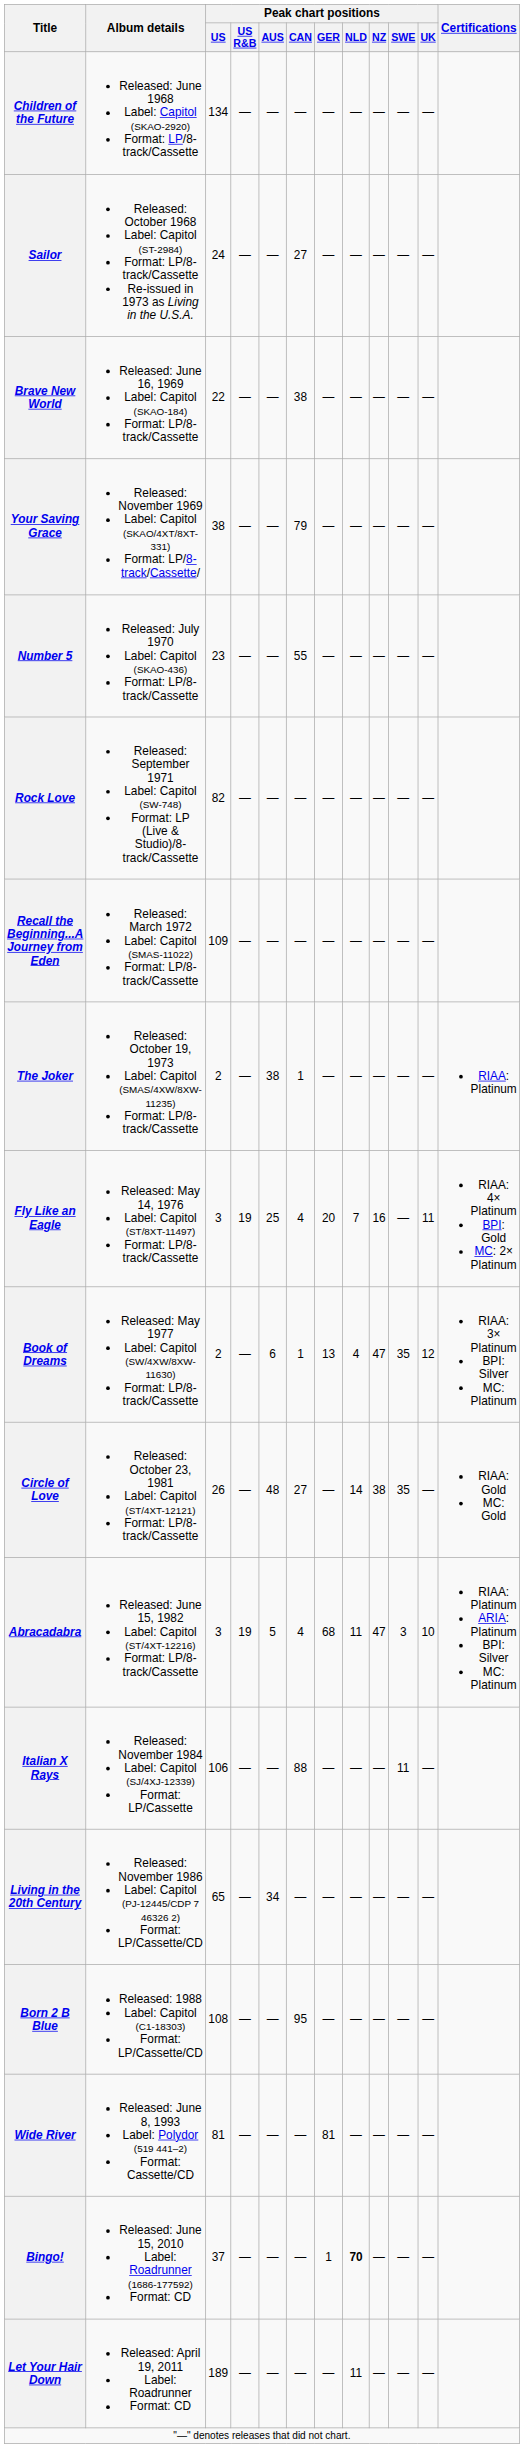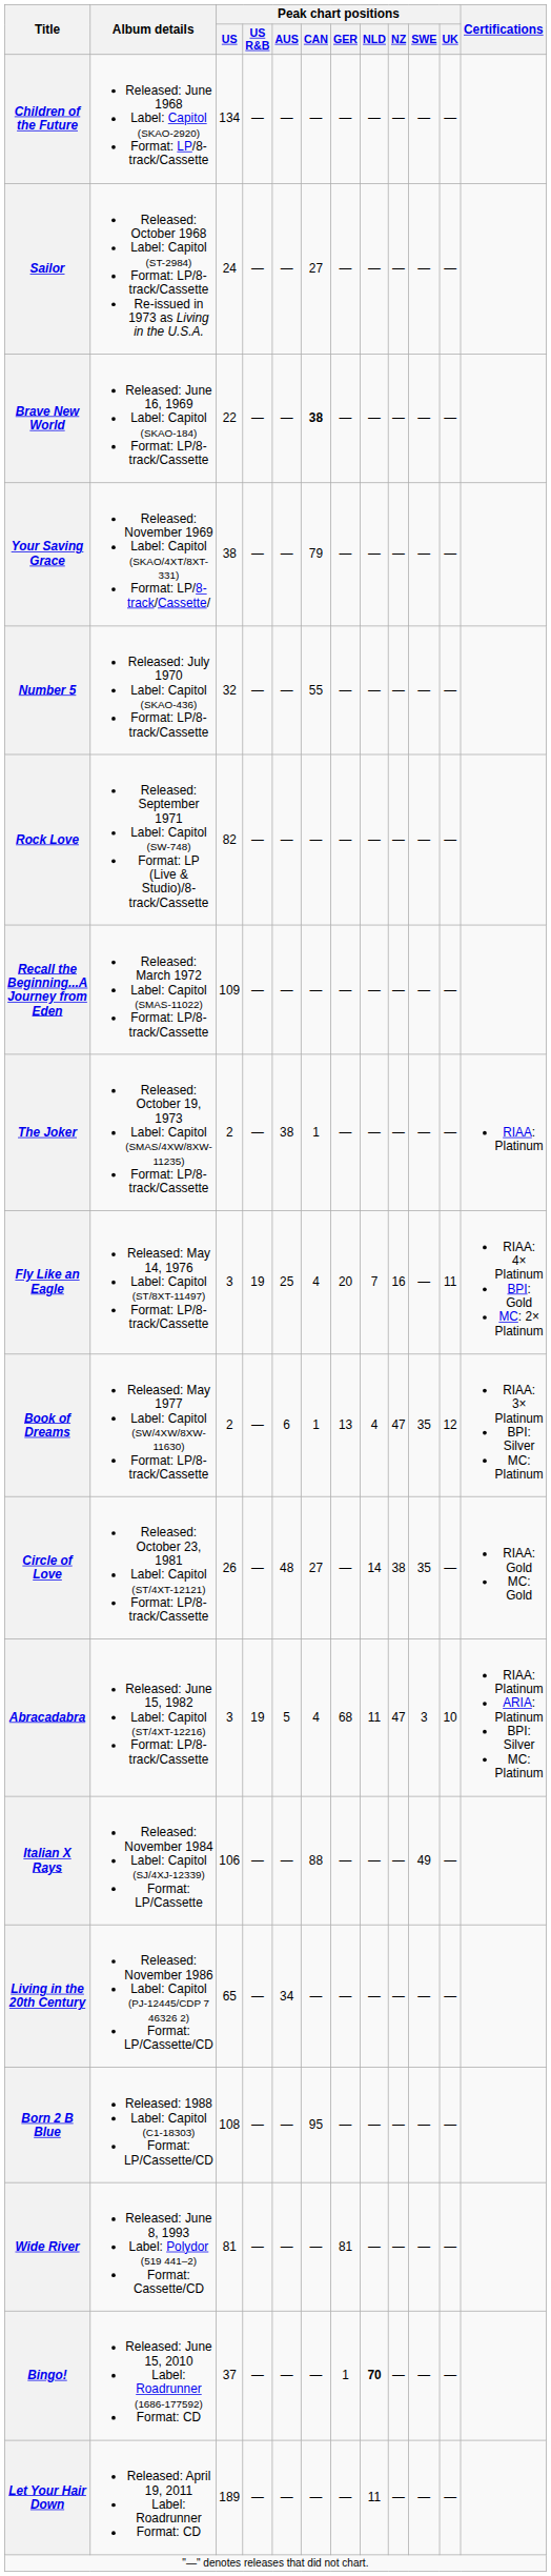 <table class="wikitable plainrowheaders" style="text-align:center;">
 <tr>
 <th rowspan="2">Title</th>
 <th rowspan="2">Album details</th>
 <th colspan="9">Peak chart positions</th>
 <th rowspan="2"><a href='#'>Certifications</a></th>
 </tr>
 <tr>
 <th style="width:3em;font-size:90%;"><a href='#'>US</a><br></th>
 <th style="width:3em;font-size:90%;"><a href='#'>US<br>R&B</a><br></th>
 <th style="width:3em;font-size:90%;"><a href='#'>AUS</a><br></th>
 <th style="width:3em;font-size:90%;"><a href='#'>CAN</a><br></th>
 <th style="width:3em;font-size:90%;"><a href='#'>GER</a><br></th>
 <th style="width:3em;font-size:90%;"><a href='#'>NLD</a><br></th>
 <th style="width:3em;font-size:90%;"><a href='#'>NZ</a><br></th>
 <th style="width:3em;font-size:90%;"><a href='#'>SWE</a><br></th>
 <th style="width:3em;font-size:90%;"><a href='#'>UK</a><br></th>
 </tr>
 <tr>
 <th scope="row"><em><a href='#'>Children of the Future</a></em></th>
 <td><br><ul><li>Released: June 1968</li><li>Label: <a href='#'>Capitol</a> <small>(SKAO-2920)</small></li><li>Format: <a href='#'>LP</a>/8-track/Cassette</li></ul></td>
 <td>134</td>
 <td>—</td>
 <td>—</td>
 <td>—</td>
 <td>—</td>
 <td>—</td>
 <td>—</td>
 <td>—</td>
 <td>—</td>
 <td></td>
 </tr>
 <tr>
 <th scope="row"><em><a href='#'>Sailor</a></em></th>
 <td><br><ul><li>Released: October 1968</li><li>Label: Capitol <small>(ST-2984)</small></li><li>Format: LP/8-track/Cassette</li><li>Re-issued in 1973 as <em>Living in the U.S.A.</em></li></ul></td>
 <td>24</td>
 <td>—</td>
 <td>—</td>
 <td>27</td>
 <td>—</td>
 <td>—</td>
 <td>—</td>
 <td>—</td>
 <td>—</td>
 <td></td>
 </tr>
 <tr>
 <th scope="row"><em><a href='#'>Brave New World</a></em></th>
 <td><br><ul><li>Released: June 16, 1969</li><li>Label: Capitol <small>(SKAO-184)</small></li><li>Format: LP/8-track/Cassette</li></ul></td>
 <td>22</td>
 <td>—</td>
 <td>—</td>
-<td>38</td>
+<td><strong>38</strong></td>
 <td>—</td>
 <td>—</td>
 <td>—</td>
 <td>—</td>
 <td>—</td>
 <td></td>
 </tr>
 <tr>
 <th scope="row"><em><a href='#'>Your Saving Grace</a></em></th>
 <td><br><ul><li>Released: November 1969</li><li>Label: Capitol <small>(SKAO/4XT/8XT-331)</small></li><li>Format: LP/<a href='#'>8-track</a>/<a href='#'>Cassette</a>/</li></ul></td>
 <td>38</td>
 <td>—</td>
 <td>—</td>
 <td>79</td>
 <td>—</td>
 <td>—</td>
 <td>—</td>
 <td>—</td>
 <td>—</td>
 <td></td>
 </tr>
 <tr>
 <th scope="row"><em><a href='#'>Number 5</a></em></th>
 <td><br><ul><li>Released: July 1970</li><li>Label: Capitol <small>(SKAO-436)</small></li><li>Format: LP/8-track/Cassette</li></ul></td>
-<td>23</td>
+<td>32</td>
 <td>—</td>
 <td>—</td>
 <td>55</td>
 <td>—</td>
 <td>—</td>
 <td>—</td>
 <td>—</td>
 <td>—</td>
 <td></td>
 </tr>
 <tr>
 <th scope="row"><em><a href='#'>Rock Love</a></em></th>
 <td><br><ul><li>Released: September 1971</li><li>Label: Capitol <small>(SW-748)</small></li><li>Format: LP (Live & Studio)/8-track/Cassette</li></ul></td>
 <td>82</td>
 <td>—</td>
 <td>—</td>
 <td>—</td>
 <td>—</td>
 <td>—</td>
 <td>—</td>
 <td>—</td>
 <td>—</td>
 <td></td>
 </tr>
 <tr>
 <th scope="row"><em><a href='#'>Recall the Beginning...A Journey from Eden</a></em></th>
 <td><br><ul><li>Released: March 1972</li><li>Label: Capitol <small>(SMAS-11022)</small></li><li>Format: LP/8-track/Cassette</li></ul></td>
 <td>109</td>
 <td>—</td>
 <td>—</td>
 <td>—</td>
 <td>—</td>
 <td>—</td>
 <td>—</td>
 <td>—</td>
 <td>—</td>
 <td></td>
 </tr>
 <tr>
 <th scope="row"><em><a href='#'>The Joker</a></em></th>
 <td><br><ul><li>Released: October 19, 1973</li><li>Label: Capitol <small>(SMAS/4XW/8XW-11235)</small></li><li>Format: LP/8-track/Cassette</li></ul></td>
 <td>2</td>
 <td>—</td>
 <td>38</td>
 <td>1</td>
 <td>—</td>
 <td>—</td>
 <td>—</td>
 <td>—</td>
 <td>—</td>
 <td><br><ul><li><a href='#'>RIAA</a>: Platinum</li></ul></td>
 </tr>
 <tr>
 <th scope="row"><em><a href='#'>Fly Like an Eagle</a></em></th>
 <td><br><ul><li>Released: May 14, 1976</li><li>Label: Capitol <small>(ST/8XT-11497)</small></li><li>Format: LP/8-track/Cassette</li></ul></td>
 <td>3</td>
 <td>19</td>
 <td>25</td>
 <td>4</td>
 <td>20</td>
 <td>7</td>
 <td>16</td>
 <td>—</td>
 <td>11</td>
 <td><br><ul><li>RIAA: 4× Platinum</li><li><a href='#'>BPI</a>: Gold</li><li><a href='#'>MC</a>: 2× Platinum</li></ul></td>
 </tr>
 <tr>
 <th scope="row"><em><a href='#'>Book of Dreams</a></em></th>
 <td><br><ul><li>Released: May 1977</li><li>Label: Capitol <small>(SW/4XW/8XW-11630)</small></li><li>Format: LP/8-track/Cassette</li></ul></td>
 <td>2</td>
 <td>—</td>
 <td>6</td>
 <td>1</td>
 <td>13</td>
 <td>4</td>
 <td>47</td>
 <td>35</td>
 <td>12</td>
 <td><br><ul><li>RIAA: 3× Platinum</li><li>BPI: Silver</li><li>MC: Platinum</li></ul></td>
 </tr>
 <tr>
 <th scope="row"><em><a href='#'>Circle of Love</a></em></th>
 <td><br><ul><li>Released: October 23, 1981</li><li>Label: Capitol <small>(ST/4XT-12121)</small></li><li>Format: LP/8-track/Cassette</li></ul></td>
 <td>26</td>
 <td>—</td>
 <td>48</td>
 <td>27</td>
 <td>—</td>
 <td>14</td>
 <td>38</td>
 <td>35</td>
 <td>—</td>
 <td><br><ul><li>RIAA: Gold</li><li>MC: Gold</li></ul></td>
 </tr>
 <tr>
 <th scope="row"><em><a href='#'>Abracadabra</a></em></th>
 <td><br><ul><li>Released: June 15, 1982</li><li>Label: Capitol <small>(ST/4XT-12216)</small></li><li>Format: LP/8-track/Cassette</li></ul></td>
 <td>3</td>
 <td>19</td>
 <td>5</td>
 <td>4</td>
 <td>68</td>
 <td>11</td>
 <td>47</td>
 <td>3</td>
 <td>10</td>
 <td><br><ul><li>RIAA: Platinum</li><li><a href='#'>ARIA</a>: Platinum</li><li>BPI: Silver</li><li>MC: Platinum</li></ul></td>
 </tr>
 <tr>
 <th scope="row"><em><a href='#'>Italian X Rays</a></em></th>
 <td><br><ul><li>Released: November 1984</li><li>Label: Capitol <small>(SJ/4XJ-12339)</small></li><li>Format: LP/Cassette</li></ul></td>
 <td>106</td>
 <td>—</td>
 <td>—</td>
 <td>88</td>
 <td>—</td>
 <td>—</td>
 <td>—</td>
-<td>11</td>
+<td>49</td>
 <td>—</td>
 <td></td>
 </tr>
 <tr>
 <th scope="row"><em><a href='#'>Living in the 20th Century</a></em></th>
 <td><br><ul><li>Released: November 1986</li><li>Label: Capitol <small>(PJ-12445/CDP 7 46326 2)</small></li><li>Format: LP/Cassette/CD</li></ul></td>
 <td>65</td>
 <td>—</td>
 <td>34</td>
 <td>—</td>
 <td>—</td>
 <td>—</td>
 <td>—</td>
 <td>—</td>
 <td>—</td>
 <td></td>
 </tr>
 <tr>
 <th scope="row"><em><a href='#'>Born 2 B Blue</a></em></th>
 <td><br><ul><li>Released: 1988</li><li>Label: Capitol <small>(C1-18303)</small></li><li>Format: LP/Cassette/CD</li></ul></td>
 <td>108</td>
 <td>—</td>
 <td>—</td>
 <td>95</td>
 <td>—</td>
 <td>—</td>
 <td>—</td>
 <td>—</td>
 <td>—</td>
 <td></td>
 </tr>
 <tr>
 <th scope="row"><em><a href='#'>Wide River</a></em></th>
 <td><br><ul><li>Released: June 8, 1993</li><li>Label: <a href='#'>Polydor</a> <small>(519 441–2)</small></li><li>Format: Cassette/CD</li></ul></td>
 <td>81</td>
 <td>—</td>
 <td>—</td>
 <td>—</td>
 <td>81</td>
 <td>—</td>
 <td>—</td>
 <td>—</td>
 <td>—</td>
 <td></td>
 </tr>
 <tr>
 <th scope="row"><em><a href='#'>Bingo!</a></em></th>
 <td><br><ul><li>Released: June 15, 2010</li><li>Label: <a href='#'>Roadrunner</a> <small>(1686-177592)</small></li><li>Format: CD</li></ul></td>
 <td>37</td>
 <td>—</td>
 <td>—</td>
 <td>—</td>
 <td>1</td>
 <td><strong>70</strong></td>
 <td>—</td>
 <td>—</td>
 <td>—</td>
 <td></td>
 </tr>
 <tr>
 <th scope="row"><em><a href='#'>Let Your Hair Down</a></em></th>
 <td><br><ul><li>Released: April 19, 2011</li><li>Label: Roadrunner</li><li>Format: CD</li></ul></td>
 <td>189</td>
 <td>—</td>
 <td>—</td>
 <td>—</td>
 <td>—</td>
 <td>11</td>
 <td>—</td>
 <td>—</td>
 <td>—</td>
 <td></td>
 </tr>
 <tr>
 <td colspan="13" style="font-size:85%">"—" denotes releases that did not chart.</td>
 </tr>
 </table>
